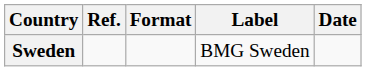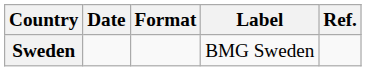 <table class="wikitable unsortable plainrowheaders">
 <tr>
 <th>Country</th>
-<th>Ref.</th>
+<th>Date</th>
 <th>Format</th>
 <th>Label</th>
-<th>Date</th>
+<th>Ref.</th>
 </tr>
 <tr>
 <th scope="row">Sweden</th>
 <td></td>
 <td></td>
 <td>BMG Sweden</td>
 <td></td>
 </tr>
 </table>
